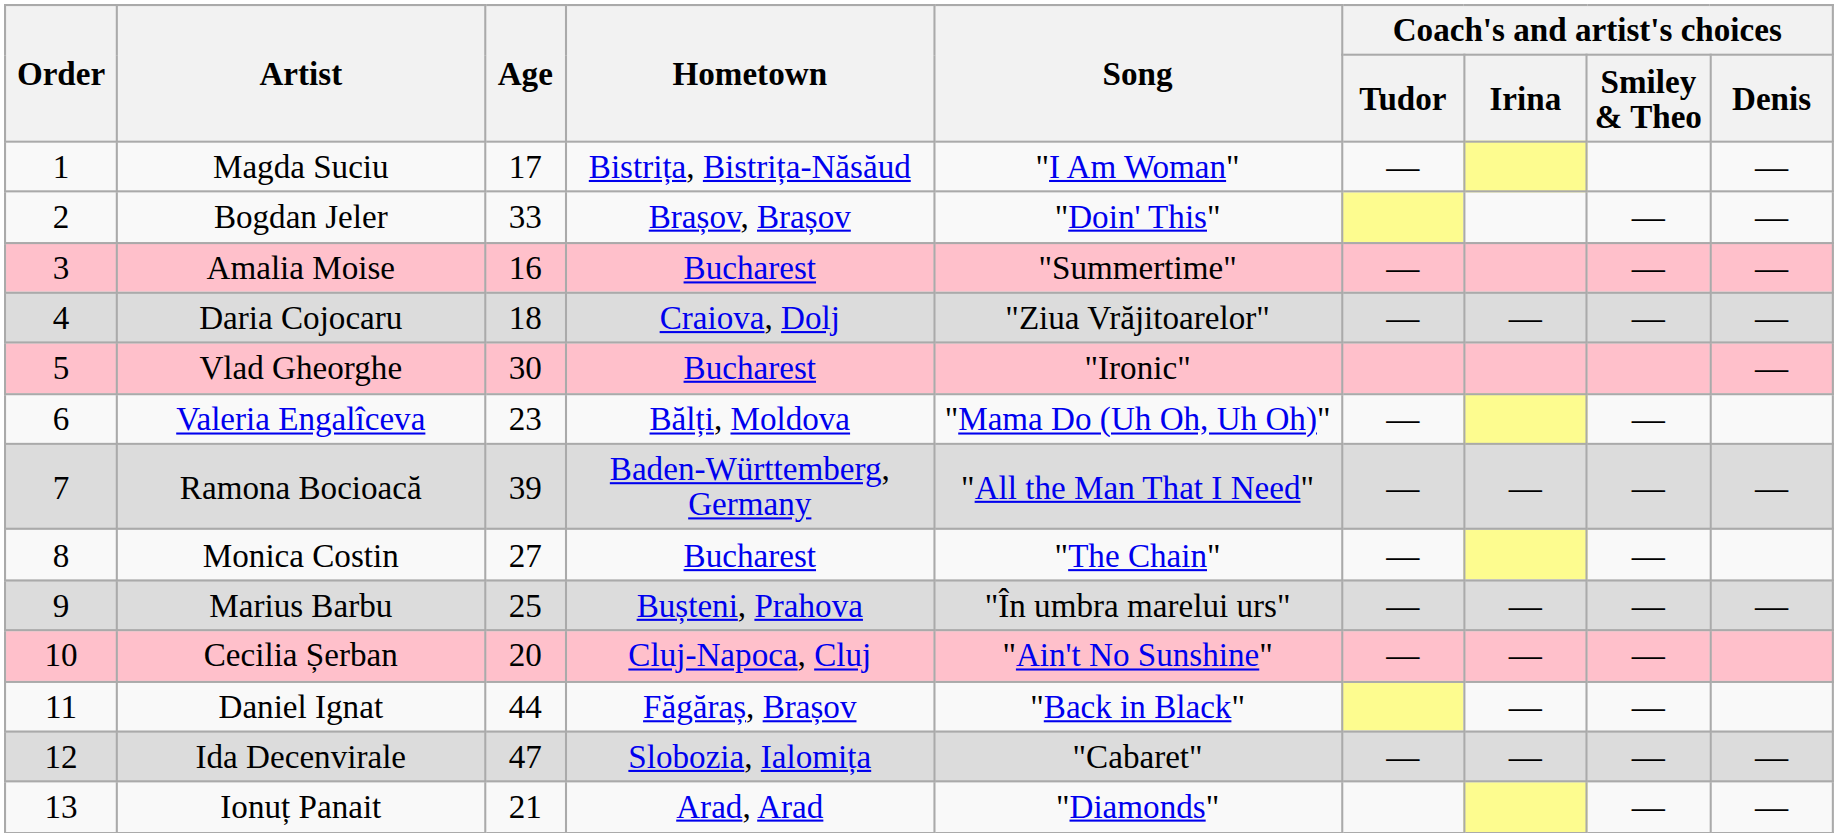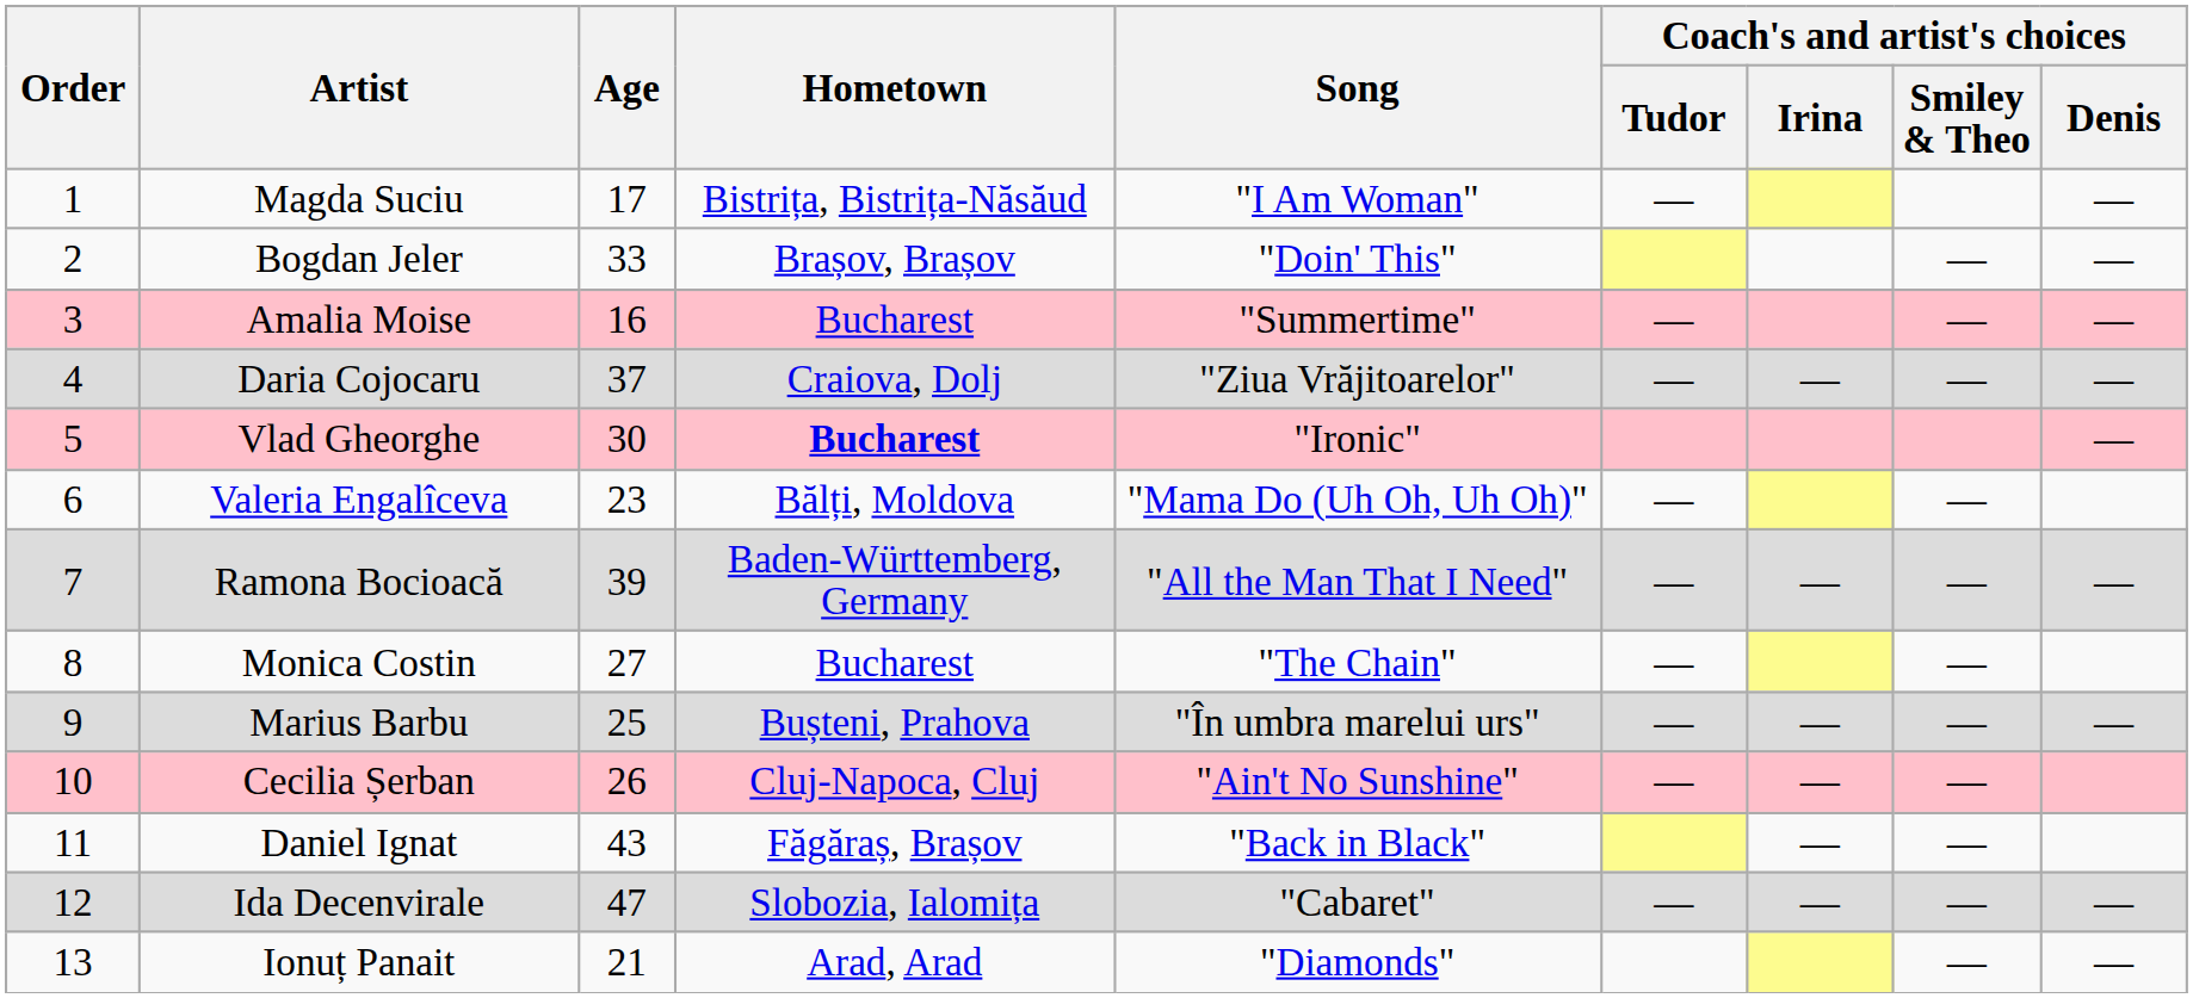 <table class="wikitable" style="text-align:center; line-height:17px; width:100%;">
 <tr>
 <th scope="col" rowspan="2" style="width:04%;">Order</th>
 <th scope="col" rowspan="2" style="width:18%;">Artist</th>
 <th scope="col" rowspan="2" style="width:04%;">Age</th>
 <th scope="col" rowspan="2" style="width:18%;">Hometown</th>
 <th scope="col" rowspan="2" style="width:20%;">Song</th>
 <th scope="col" colspan="4" style="width:24%;">Coach's and artist's choices</th>
 </tr>
 <tr>
 <th style="width:06%;">Tudor</th>
 <th style="width:06%;">Irina</th>
 <th style="width:06%;">Smiley & Theo</th>
 <th style="width:06%;">Denis</th>
 </tr>
 <tr>
 <td>1</td>
 <td>Magda Suciu</td>
 <td>17</td>
 <td><a href='#'>Bistrița</a>, <a href='#'>Bistrița-Năsăud</a></td>
 <td>"<a href='#'>I Am Woman</a>"</td>
 <td>—</td>
 <td style="background:#FDFC8F;"></td>
 <td></td>
 <td>—</td>
 </tr>
 <tr>
 <td>2</td>
 <td>Bogdan Jeler</td>
 <td>33</td>
 <td><a href='#'>Brașov</a>, <a href='#'>Brașov</a></td>
 <td>"<a href='#'>Doin' This</a>"</td>
 <td style="background:#FDFC8F;"></td>
 <td></td>
 <td>—</td>
 <td>—</td>
 </tr>
 <tr>
 <td style="background:pink">3</td>
 <td style="background:pink">Amalia Moise</td>
 <td style="background:pink">16</td>
 <td style="background:pink"><a href='#'>Bucharest</a></td>
 <td style="background:pink">"Summertime"</td>
 <td style="background:pink">—</td>
 <td style="background:pink"></td>
 <td style="background:pink">—</td>
 <td style="background:pink">—</td>
 </tr>
 <tr style="background:#DCDCDC;">
 <td>4</td>
 <td>Daria Cojocaru</td>
-<td>18</td>
+<td>37</td>
 <td><a href='#'>Craiova</a>, <a href='#'>Dolj</a></td>
 <td>"Ziua Vrăjitoarelor"</td>
 <td>—</td>
 <td>—</td>
 <td>—</td>
 <td>—</td>
 </tr>
 <tr>
 <td style="background:pink">5</td>
 <td style="background:pink">Vlad Gheorghe</td>
 <td style="background:pink">30</td>
-<td style="background:pink"><a href='#'>Bucharest</a></td>
+<td style="background:pink"><strong><a href='#'>Bucharest</a></strong></td>
 <td style="background:pink">"Ironic"</td>
 <td style="background:pink"></td>
 <td style="background:pink"></td>
 <td style="background:pink"></td>
 <td style="background:pink">—</td>
 </tr>
 <tr>
 <td>6</td>
 <td><a href='#'>Valeria Engalîceva</a></td>
 <td>23</td>
 <td><a href='#'>Bălți</a>, <a href='#'>Moldova</a></td>
 <td>"<a href='#'>Mama Do (Uh Oh, Uh Oh)</a>"</td>
 <td>—</td>
 <td style="background:#FDFC8F;"></td>
 <td>—</td>
 <td></td>
 </tr>
 <tr style="background:#DCDCDC;">
 <td>7</td>
 <td>Ramona Bocioacă</td>
 <td>39</td>
 <td><a href='#'>Baden-Württemberg</a>, <a href='#'>Germany</a></td>
 <td>"<a href='#'>All the Man That I Need</a>"</td>
 <td>—</td>
 <td>—</td>
 <td>—</td>
 <td>—</td>
 </tr>
 <tr>
 <td>8</td>
 <td>Monica Costin</td>
 <td>27</td>
 <td><a href='#'>Bucharest</a></td>
 <td>"<a href='#'>The Chain</a>"</td>
 <td>—</td>
 <td style="background:#FDFC8F;"></td>
 <td>—</td>
 <td></td>
 </tr>
 <tr style="background:#DCDCDC;">
 <td>9</td>
 <td>Marius Barbu</td>
 <td>25</td>
 <td><a href='#'>Bușteni</a>, <a href='#'>Prahova</a></td>
 <td>"În umbra marelui urs"</td>
 <td>—</td>
 <td>—</td>
 <td>—</td>
 <td>—</td>
 </tr>
 <tr>
 <td style="background:pink">10</td>
 <td style="background:pink">Cecilia Șerban</td>
-<td style="background:pink">20</td>
+<td style="background:pink">26</td>
 <td style="background:pink"><a href='#'>Cluj-Napoca</a>, <a href='#'>Cluj</a></td>
 <td style="background:pink">"<a href='#'>Ain't No Sunshine</a>"</td>
 <td style="background:pink">—</td>
 <td style="background:pink">—</td>
 <td style="background:pink">—</td>
 <td style="background:pink"></td>
 </tr>
 <tr>
 <td>11</td>
 <td>Daniel Ignat</td>
-<td>44</td>
+<td>43</td>
 <td><a href='#'>Făgăraș</a>, <a href='#'>Brașov</a></td>
 <td>"<a href='#'>Back in Black</a>"</td>
 <td style="background:#FDFC8F;"></td>
 <td>—</td>
 <td>—</td>
 <td></td>
 </tr>
 <tr style="background:#DCDCDC;">
 <td>12</td>
 <td>Ida Decenvirale</td>
 <td>47</td>
 <td><a href='#'>Slobozia</a>, <a href='#'>Ialomița</a></td>
 <td>"Cabaret"</td>
 <td>—</td>
 <td>—</td>
 <td>—</td>
 <td>—</td>
 </tr>
 <tr>
 <td>13</td>
 <td>Ionuț Panait</td>
 <td>21</td>
 <td><a href='#'>Arad</a>, <a href='#'>Arad</a></td>
 <td>"<a href='#'>Diamonds</a>"</td>
 <td></td>
 <td style="background:#FDFC8F;"></td>
 <td>—</td>
 <td>—</td>
 </tr>
 </table>
